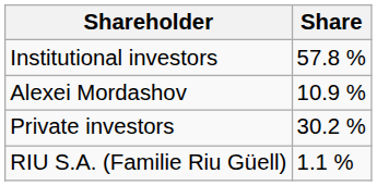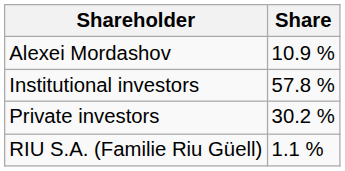 <table class="wikitable">
 <tr>
 <th>Shareholder</th>
 <th>Share</th>
 </tr>
 <tr>
+<td>Alexei Mordashov</td>
+<td>10.9 %</td>
+</tr>
+<tr>
 <td>Institutional investors</td>
 <td>57.8 %</td>
-</tr>
-<tr>
-<td>Alexei Mordashov</td>
-<td>10.9 %</td>
 </tr>
 <tr>
 <td>Private investors</td>
 <td>30.2 %</td>
 </tr>
 <tr>
 <td>RIU S.A. (Familie Riu Güell)</td>
 <td>1.1 %</td>
 </tr>
 </table>
